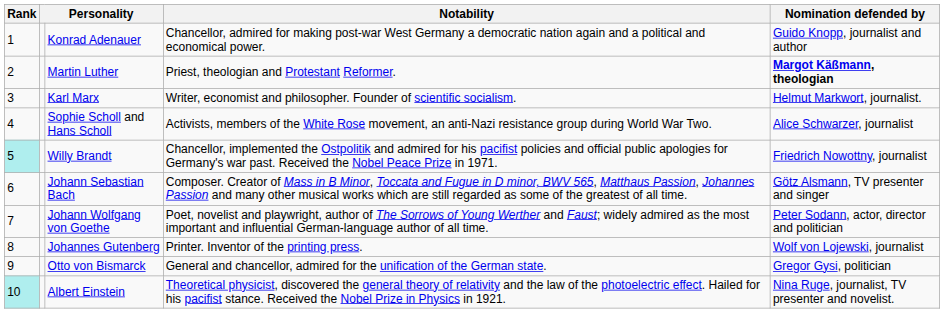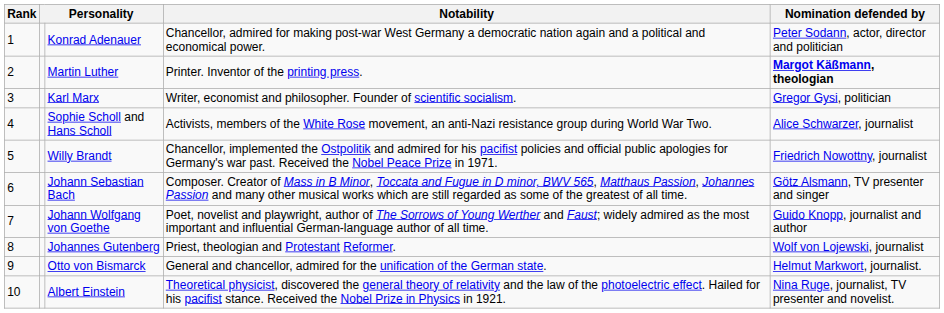 <table class="wikitable sortable">
 <tr>
 <th>Rank</th>
 <th colspan=2>Personality</th>
 <th class="unsortable">Notability</th>
 <th class="unsortable">Nomination defended by</th>
 </tr>
 <tr>
 <td>1</td>
 <td></td>
 <td><a href='#'>Konrad Adenauer</a></td>
 <td>Chancellor, admired for making post-war West Germany a democratic nation again and a political and economical power.</td>
-<td><a href='#'>Guido Knopp</a>, journalist and author</td>
+<td><a href='#'>Peter Sodann</a>, actor, director and politician</td>
 </tr>
 <tr>
 <td>2</td>
 <td></td>
 <td><a href='#'>Martin Luther</a></td>
-<td>Priest, theologian and <a href='#'>Protestant</a> <a href='#'>Reformer</a>.</td>
+<td>Printer. Inventor of the <a href='#'>printing press</a>.</td>
 <td><strong><a href='#'>Margot Käßmann</a>, theologian</strong></td>
 </tr>
 <tr>
 <td>3</td>
 <td></td>
 <td><a href='#'>Karl Marx</a></td>
 <td>Writer, economist and philosopher. Founder of <a href='#'>scientific socialism</a>.</td>
-<td><a href='#'>Helmut Markwort</a>, journalist.</td>
+<td><a href='#'>Gregor Gysi</a>, politician</td>
 </tr>
 <tr>
 <td>4</td>
 <td></td>
 <td><a href='#'>Sophie Scholl</a> and <a href='#'>Hans Scholl</a></td>
 <td>Activists, members of the <a href='#'>White Rose</a> movement, an anti-Nazi resistance group during World War Two.</td>
 <td><a href='#'>Alice Schwarzer</a>, journalist</td>
 </tr>
 <tr>
-<td style="background: paleturquoise;">5</td>
+<td>5</td>
 <td></td>
 <td><a href='#'>Willy Brandt</a></td>
 <td>Chancellor, implemented the <a href='#'>Ostpolitik</a> and admired for his <a href='#'>pacifist</a> policies and official public apologies for Germany's war past. Received the <a href='#'>Nobel Peace Prize</a> in 1971.</td>
 <td><a href='#'>Friedrich Nowottny</a>, journalist</td>
 </tr>
 <tr>
 <td>6</td>
 <td></td>
 <td><a href='#'>Johann Sebastian Bach</a></td>
 <td>Composer. Creator of <em><a href='#'>Mass in B Minor</a></em>, <em><a href='#'>Toccata and Fugue in D minor, BWV 565</a></em>, <em><a href='#'>Matthaus Passion</a></em>, <em><a href='#'>Johannes Passion</a></em> and many other musical works which are still regarded as some of the greatest of all time.</td>
 <td><a href='#'>Götz Alsmann</a>, TV presenter and singer</td>
 </tr>
 <tr>
 <td>7</td>
 <td></td>
 <td><a href='#'>Johann Wolfgang von Goethe</a></td>
 <td>Poet, novelist and playwright, author of <em><a href='#'>The Sorrows of Young Werther</a></em> and <em><a href='#'>Faust</a></em>; widely admired as the most important and influential German-language author of all time.</td>
-<td><a href='#'>Peter Sodann</a>, actor, director and politician</td>
+<td><a href='#'>Guido Knopp</a>, journalist and author</td>
 </tr>
 <tr>
 <td>8</td>
 <td></td>
 <td><a href='#'>Johannes Gutenberg</a></td>
-<td>Printer. Inventor of the <a href='#'>printing press</a>.</td>
+<td>Priest, theologian and <a href='#'>Protestant</a> <a href='#'>Reformer</a>.</td>
 <td><a href='#'>Wolf von Lojewski</a>, journalist</td>
 </tr>
 <tr>
 <td>9</td>
 <td></td>
 <td><a href='#'>Otto von Bismarck</a></td>
 <td>General and chancellor, admired for the <a href='#'>unification of the German state</a>.</td>
-<td><a href='#'>Gregor Gysi</a>, politician</td>
+<td><a href='#'>Helmut Markwort</a>, journalist.</td>
 </tr>
 <tr>
-<td style="background: paleturquoise;">10</td>
+<td>10</td>
 <td></td>
 <td><a href='#'>Albert Einstein</a></td>
 <td><a href='#'>Theoretical physicist</a>, discovered the <a href='#'>general theory of relativity</a> and the law of the <a href='#'>photoelectric effect</a>. Hailed for his <a href='#'>pacifist</a> stance. Received the <a href='#'>Nobel Prize in Physics</a> in 1921.</td>
 <td><a href='#'>Nina Ruge</a>, journalist, TV presenter and novelist.</td>
 </tr>
 </table>
